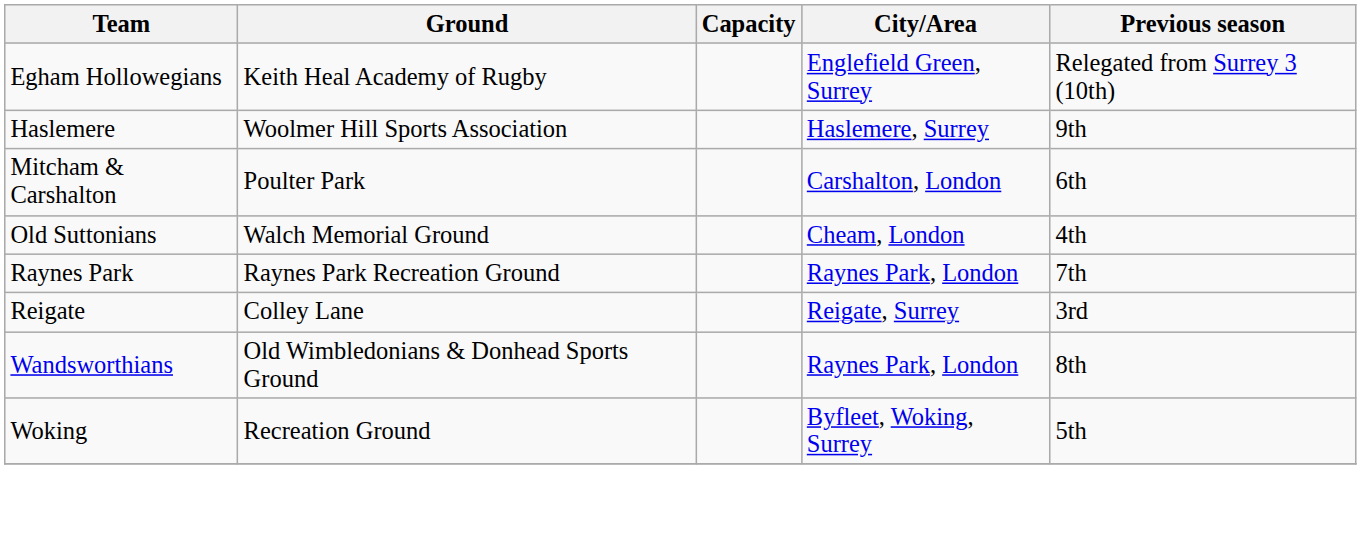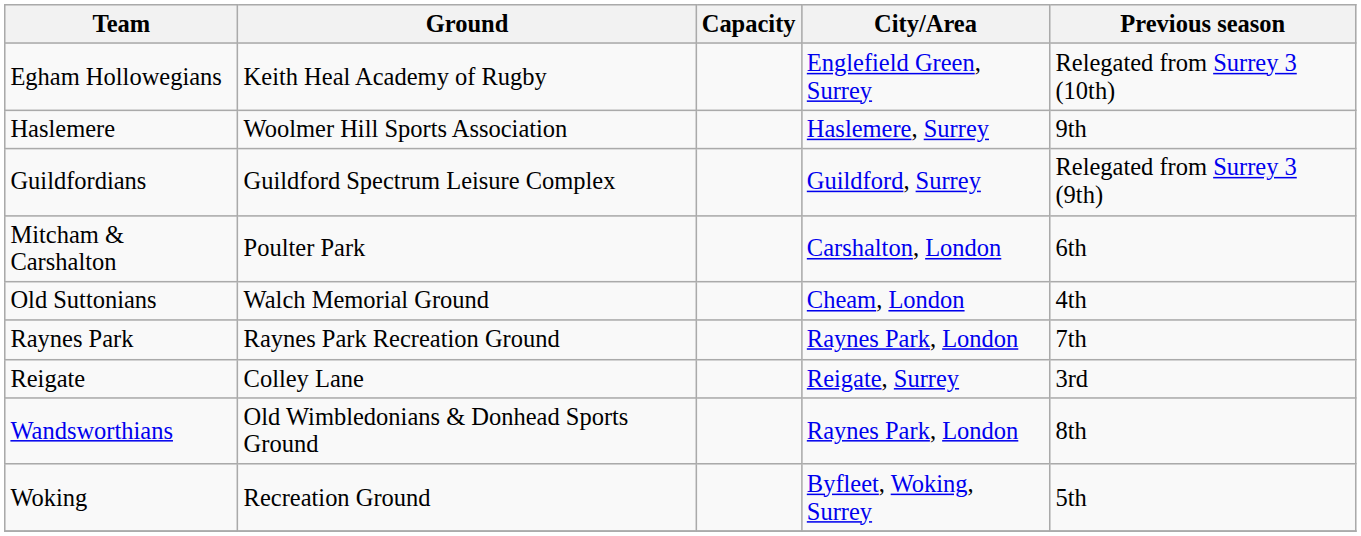 <table class="wikitable sortable" width=100%>
 <tr>
 <th>Team</th>
 <th>Ground</th>
 <th>Capacity</th>
 <th>City/Area</th>
 <th>Previous season</th>
 </tr>
 <tr>
 <td>Egham Hollowegians</td>
 <td>Keith Heal Academy of Rugby</td>
 <td></td>
 <td><a href='#'>Englefield Green</a>, <a href='#'>Surrey</a></td>
 <td>Relegated from <a href='#'>Surrey 3</a> (10th)</td>
 </tr>
 <tr>
 <td>Haslemere</td>
 <td>Woolmer Hill Sports Association</td>
 <td></td>
 <td><a href='#'>Haslemere</a>, <a href='#'>Surrey</a></td>
 <td>9th</td>
+</tr>
+<tr>
+<td>Guildfordians</td>
+<td>Guildford Spectrum Leisure Complex</td>
+<td></td>
+<td><a href='#'>Guildford</a>, <a href='#'>Surrey</a></td>
+<td>Relegated from <a href='#'>Surrey 3</a> (9th)</td>
 </tr>
 <tr>
 <td>Mitcham & Carshalton</td>
 <td>Poulter Park</td>
 <td></td>
 <td><a href='#'>Carshalton</a>, <a href='#'>London</a></td>
 <td>6th</td>
 </tr>
 <tr>
 <td>Old Suttonians</td>
 <td>Walch Memorial Ground</td>
 <td></td>
 <td><a href='#'>Cheam</a>, <a href='#'>London</a></td>
 <td>4th</td>
 </tr>
 <tr>
 <td>Raynes Park</td>
 <td>Raynes Park Recreation Ground</td>
 <td></td>
 <td><a href='#'>Raynes Park</a>, <a href='#'>London</a></td>
 <td>7th</td>
 </tr>
 <tr>
 <td>Reigate</td>
 <td>Colley Lane</td>
 <td></td>
 <td><a href='#'>Reigate</a>, <a href='#'>Surrey</a></td>
 <td>3rd</td>
 </tr>
 <tr>
 <td><a href='#'>Wandsworthians</a></td>
 <td>Old Wimbledonians & Donhead Sports Ground</td>
 <td></td>
 <td><a href='#'>Raynes Park</a>, <a href='#'>London</a></td>
 <td>8th</td>
 </tr>
 <tr>
 <td>Woking</td>
 <td>Recreation Ground</td>
 <td></td>
 <td><a href='#'>Byfleet</a>, <a href='#'>Woking</a>, <a href='#'>Surrey</a></td>
 <td>5th</td>
 </tr>
 <tr>
 </tr>
 </table>
